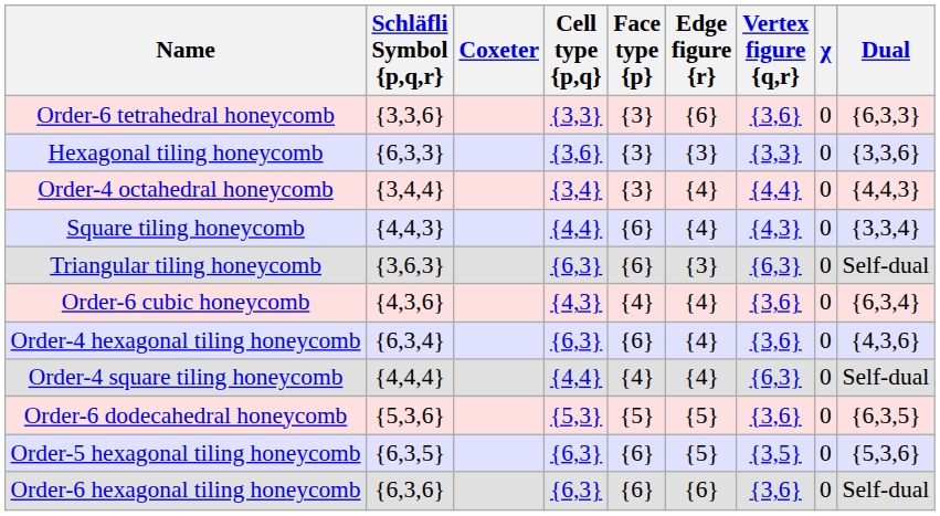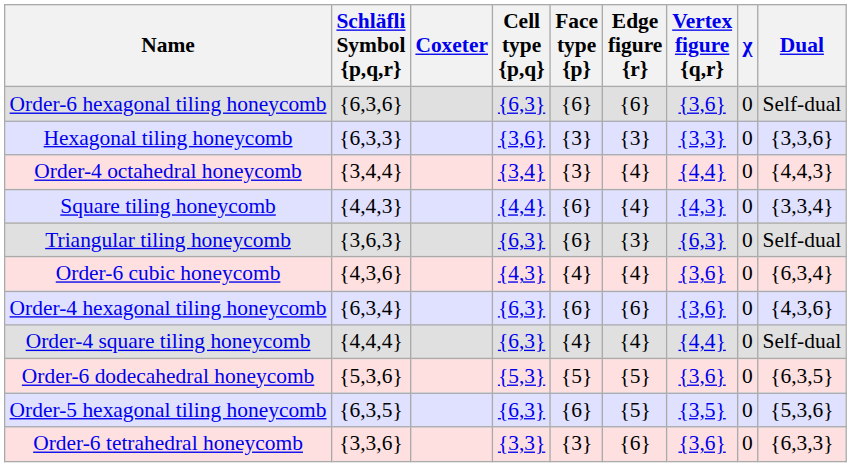 <table class="wikitable">
 <tr>
 <th>Name</th>
 <th><a href='#'>Schläfli</a><br>Symbol<br>{p,q,r}</th>
 <th><a href='#'>Coxeter</a><br></th>
 <th>Cell<br>type<br>{p,q}</th>
 <th>Face<br>type<br>{p}</th>
 <th>Edge<br>figure<br>{r}</th>
 <th><a href='#'>Vertex<br>figure</a><br>{q,r}</th>
 <th><a href='#'>χ</a></th>
 <th><a href='#'>Dual</a></th>
 </tr>
-<tr BGCOLOR="#ffe0e0" align=center>
-<td><a href='#'>Order-6 tetrahedral honeycomb</a></td>
-<td>{3,3,6}</td>
+<tr BGCOLOR="#e0e0e0" align=center>
+<td><a href='#'>Order-6 hexagonal tiling honeycomb</a></td>
+<td>{6,3,6}</td>
 <td></td>
-<td><a href='#'>{3,3}</a></td>
-<td>{3}</td>
+<td><a href='#'>{6,3}</a></td>
+<td>{6}</td>
 <td>{6}</td>
 <td><a href='#'>{3,6}</a></td>
 <td>0</td>
-<td>{6,3,3}</td>
+<td>Self-dual</td>
 </tr>
 <tr BGCOLOR="#e0e0ff" align=center>
 <td><a href='#'>Hexagonal tiling honeycomb</a></td>
 <td>{6,3,3}</td>
 <td></td>
 <td><a href='#'>{3,6}</a></td>
 <td>{3}</td>
 <td>{3}</td>
 <td><a href='#'>{3,3}</a></td>
 <td>0</td>
 <td>{3,3,6}</td>
 </tr>
 <tr BGCOLOR="#ffe0e0" align=center>
 <td><a href='#'>Order-4 octahedral honeycomb</a></td>
 <td>{3,4,4}</td>
 <td></td>
 <td><a href='#'>{3,4}</a></td>
 <td>{3}</td>
 <td>{4}</td>
 <td><a href='#'>{4,4}</a></td>
 <td>0</td>
 <td>{4,4,3}</td>
 </tr>
 <tr BGCOLOR="#e0e0ff" align=center>
 <td><a href='#'>Square tiling honeycomb</a></td>
 <td>{4,4,3}</td>
 <td></td>
 <td><a href='#'>{4,4}</a></td>
 <td>{6}</td>
 <td>{4}</td>
 <td><a href='#'>{4,3}</a></td>
 <td>0</td>
 <td>{3,3,4}</td>
 </tr>
 <tr BGCOLOR="#e0e0e0" align=center>
 <td><a href='#'>Triangular tiling honeycomb</a></td>
 <td>{3,6,3}</td>
 <td></td>
 <td><a href='#'>{6,3}</a></td>
 <td>{6}</td>
 <td>{3}</td>
 <td><a href='#'>{6,3}</a></td>
 <td>0</td>
 <td>Self-dual</td>
 </tr>
 <tr BGCOLOR="#ffe0e0" align=center>
 <td><a href='#'>Order-6 cubic honeycomb</a></td>
 <td>{4,3,6}</td>
 <td></td>
 <td><a href='#'>{4,3}</a></td>
 <td>{4}</td>
 <td>{4}</td>
 <td><a href='#'>{3,6}</a></td>
 <td>0</td>
 <td>{6,3,4}</td>
 </tr>
 <tr BGCOLOR="#e0e0ff" align=center>
 <td><a href='#'>Order-4 hexagonal tiling honeycomb</a></td>
 <td>{6,3,4}</td>
 <td></td>
 <td><a href='#'>{6,3}</a></td>
 <td>{6}</td>
-<td>{4}</td>
+<td>{6}</td>
 <td><a href='#'>{3,6}</a></td>
 <td>0</td>
 <td>{4,3,6}</td>
 </tr>
 <tr BGCOLOR="#e0e0e0" align=center>
 <td><a href='#'>Order-4 square tiling honeycomb</a></td>
 <td>{4,4,4}</td>
 <td></td>
-<td><a href='#'>{4,4}</a></td>
+<td><a href='#'>{6,3}</a></td>
 <td>{4}</td>
 <td>{4}</td>
-<td><a href='#'>{6,3}</a></td>
+<td><a href='#'>{4,4}</a></td>
 <td>0</td>
 <td>Self-dual</td>
 </tr>
 <tr BGCOLOR="#ffe0e0" align=center>
 <td><a href='#'>Order-6 dodecahedral honeycomb</a></td>
 <td>{5,3,6}</td>
 <td></td>
 <td><a href='#'>{5,3}</a></td>
 <td>{5}</td>
 <td>{5}</td>
 <td><a href='#'>{3,6}</a></td>
 <td>0</td>
 <td>{6,3,5}</td>
 </tr>
 <tr BGCOLOR="#e0e0ff" align=center>
 <td><a href='#'>Order-5 hexagonal tiling honeycomb</a></td>
 <td>{6,3,5}</td>
 <td></td>
 <td><a href='#'>{6,3}</a></td>
 <td>{6}</td>
 <td>{5}</td>
 <td><a href='#'>{3,5}</a></td>
 <td>0</td>
 <td>{5,3,6}</td>
 </tr>
-<tr BGCOLOR="#e0e0e0" align=center>
-<td><a href='#'>Order-6 hexagonal tiling honeycomb</a></td>
-<td>{6,3,6}</td>
+<tr BGCOLOR="#ffe0e0" align=center>
+<td><a href='#'>Order-6 tetrahedral honeycomb</a></td>
+<td>{3,3,6}</td>
 <td></td>
-<td><a href='#'>{6,3}</a></td>
-<td>{6}</td>
+<td><a href='#'>{3,3}</a></td>
+<td>{3}</td>
 <td>{6}</td>
 <td><a href='#'>{3,6}</a></td>
 <td>0</td>
-<td>Self-dual</td>
+<td>{6,3,3}</td>
 </tr>
 </table>
